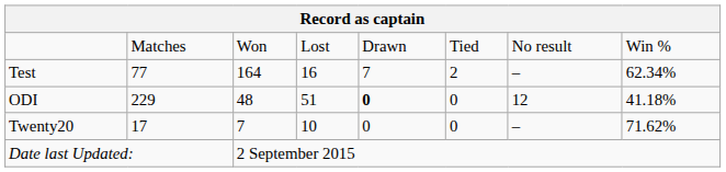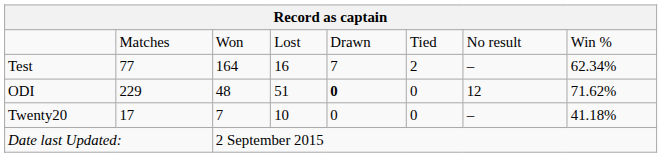 <table class="wikitable" style="float: right; margin-left: 1em; width: 40%; font-size: 90%;">
 <tr>
 <th colspan="8"><strong>Record as captain</strong></th>
 </tr>
 <tr>
 <td> </td>
 <td>Matches</td>
 <td>Won</td>
 <td>Lost</td>
 <td>Drawn</td>
 <td>Tied</td>
 <td>No result</td>
 <td>Win %</td>
 </tr>
 <tr>
 <td>Test</td>
 <td>77</td>
 <td>164</td>
 <td>16</td>
 <td>7</td>
 <td>2</td>
 <td>–</td>
 <td>62.34%</td>
 </tr>
 <tr>
 <td>ODI</td>
 <td>229</td>
 <td>48</td>
 <td>51</td>
 <td><strong>0</strong></td>
 <td>0</td>
 <td>12</td>
-<td>41.18%</td>
+<td>71.62%</td>
 </tr>
 <tr>
 <td>Twenty20</td>
 <td>17</td>
 <td>7</td>
 <td>10</td>
 <td>0</td>
 <td>0</td>
 <td>–</td>
-<td>71.62%</td>
+<td>41.18%</td>
 </tr>
 <tr>
 <td colspan=2><em>Date last Updated:</em></td>
 <td colspan=8>2 September 2015</td>
 </tr>
 </table>
